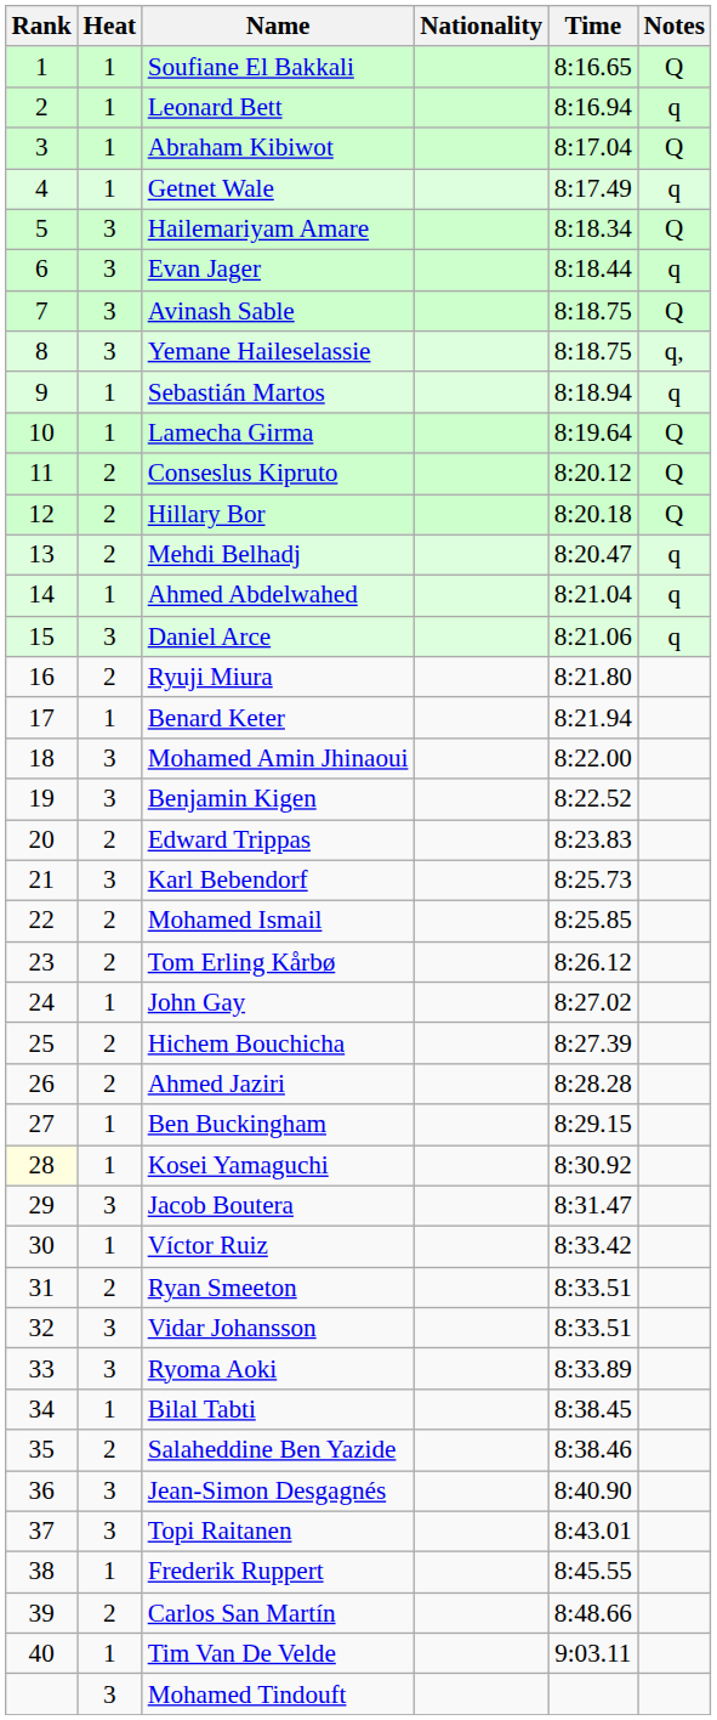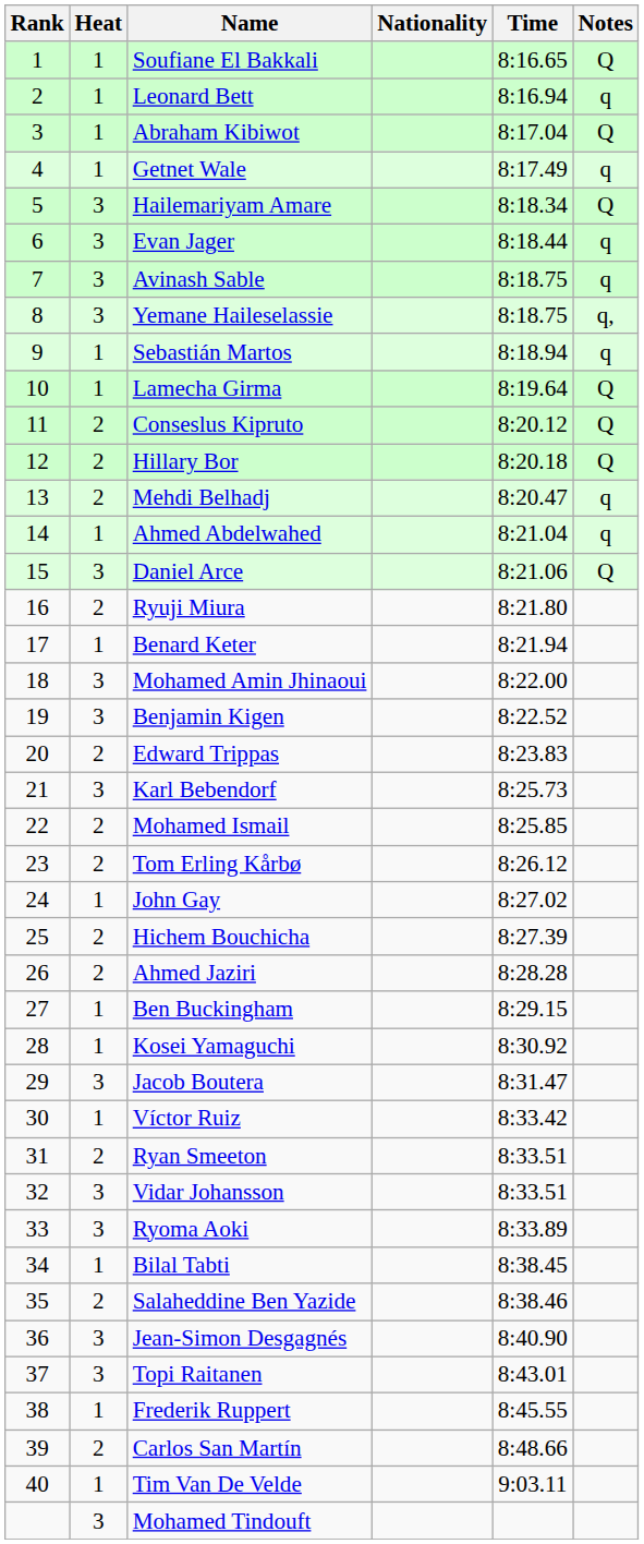 <table class="wikitable sortable" style="text-align:center">
 <tr>
 <th>Rank</th>
 <th>Heat</th>
 <th>Name</th>
 <th>Nationality</th>
 <th>Time</th>
 <th>Notes</th>
 </tr>
 <tr bgcolor=ccffcc>
 <td>1</td>
 <td>1</td>
 <td align=left><a href='#'>Soufiane El Bakkali</a></td>
 <td align=left></td>
 <td>8:16.65</td>
 <td>Q</td>
 </tr>
 <tr bgcolor=ccffcc>
 <td>2</td>
 <td>1</td>
 <td align=left><a href='#'>Leonard Bett</a></td>
 <td align=left></td>
 <td>8:16.94</td>
 <td>q</td>
 </tr>
 <tr bgcolor=ccffcc>
 <td>3</td>
 <td>1</td>
 <td align=left><a href='#'>Abraham Kibiwot</a></td>
 <td align=left></td>
 <td>8:17.04</td>
 <td>Q</td>
 </tr>
 <tr bgcolor=ddffdd>
 <td>4</td>
 <td>1</td>
 <td align=left><a href='#'>Getnet Wale</a></td>
 <td align=left></td>
 <td>8:17.49</td>
 <td>q</td>
 </tr>
 <tr bgcolor=ccffcc>
 <td>5</td>
 <td>3</td>
 <td align=left><a href='#'>Hailemariyam Amare</a></td>
 <td align=left></td>
 <td>8:18.34</td>
 <td>Q</td>
 </tr>
 <tr bgcolor=ccffcc>
 <td>6</td>
 <td>3</td>
 <td align=left><a href='#'>Evan Jager</a></td>
 <td align=left></td>
 <td>8:18.44</td>
 <td>q</td>
 </tr>
 <tr bgcolor=ccffcc>
 <td>7</td>
 <td>3</td>
 <td align=left><a href='#'>Avinash Sable</a></td>
 <td align=left></td>
 <td>8:18.75</td>
-<td>Q</td>
+<td>q</td>
 </tr>
 <tr bgcolor=ddffdd>
 <td>8</td>
 <td>3</td>
 <td align=left><a href='#'>Yemane Haileselassie</a></td>
 <td align=left></td>
 <td>8:18.75</td>
 <td>q, </td>
 </tr>
 <tr bgcolor=ddffdd>
 <td>9</td>
 <td>1</td>
 <td align=left><a href='#'>Sebastián Martos</a></td>
 <td align=left></td>
 <td>8:18.94</td>
 <td>q</td>
 </tr>
 <tr bgcolor=ccffcc>
 <td>10</td>
 <td>1</td>
 <td align=left><a href='#'>Lamecha Girma</a></td>
 <td align=left></td>
 <td>8:19.64</td>
 <td>Q</td>
 </tr>
 <tr bgcolor=ccffcc>
 <td>11</td>
 <td>2</td>
 <td align=left><a href='#'>Conseslus Kipruto</a></td>
 <td align=left></td>
 <td>8:20.12</td>
 <td>Q</td>
 </tr>
 <tr bgcolor=ccffcc>
 <td>12</td>
 <td>2</td>
 <td align=left><a href='#'>Hillary Bor</a></td>
 <td align=left></td>
 <td>8:20.18</td>
 <td>Q</td>
 </tr>
 <tr bgcolor=ddffdd>
 <td>13</td>
 <td>2</td>
 <td align=left><a href='#'>Mehdi Belhadj</a></td>
 <td align=left></td>
 <td>8:20.47</td>
 <td>q</td>
 </tr>
 <tr bgcolor=ddffdd>
 <td>14</td>
 <td>1</td>
 <td align=left><a href='#'>Ahmed Abdelwahed</a></td>
 <td align=left></td>
 <td>8:21.04</td>
 <td>q</td>
 </tr>
 <tr bgcolor=ddffdd>
 <td>15</td>
 <td>3</td>
 <td align=left><a href='#'>Daniel Arce</a></td>
 <td align=left></td>
 <td>8:21.06</td>
-<td>q</td>
+<td>Q</td>
 </tr>
 <tr>
 <td>16</td>
 <td>2</td>
 <td align=left><a href='#'>Ryuji Miura</a></td>
 <td align=left></td>
 <td>8:21.80</td>
 <td></td>
 </tr>
 <tr>
 <td>17</td>
 <td>1</td>
 <td align=left><a href='#'>Benard Keter</a></td>
 <td align=left></td>
 <td>8:21.94</td>
 <td></td>
 </tr>
 <tr>
 <td>18</td>
 <td>3</td>
 <td align=left><a href='#'>Mohamed Amin Jhinaoui</a></td>
 <td align=left></td>
 <td>8:22.00</td>
 <td></td>
 </tr>
 <tr>
 <td>19</td>
 <td>3</td>
 <td align=left><a href='#'>Benjamin Kigen</a></td>
 <td align=left></td>
 <td>8:22.52</td>
 <td></td>
 </tr>
 <tr>
 <td>20</td>
 <td>2</td>
 <td align=left><a href='#'>Edward Trippas</a></td>
 <td align=left></td>
 <td>8:23.83</td>
 <td></td>
 </tr>
 <tr>
 <td>21</td>
 <td>3</td>
 <td align=left><a href='#'>Karl Bebendorf</a></td>
 <td align=left></td>
 <td>8:25.73</td>
 <td></td>
 </tr>
 <tr>
 <td>22</td>
 <td>2</td>
 <td align=left><a href='#'>Mohamed Ismail</a></td>
 <td align=left></td>
 <td>8:25.85</td>
 <td></td>
 </tr>
 <tr>
 <td>23</td>
 <td>2</td>
 <td align=left><a href='#'>Tom Erling Kårbø</a></td>
 <td align=left></td>
 <td>8:26.12</td>
 <td></td>
 </tr>
 <tr>
 <td>24</td>
 <td>1</td>
 <td align=left><a href='#'>John Gay</a></td>
 <td align=left></td>
 <td>8:27.02</td>
 <td></td>
 </tr>
 <tr>
 <td>25</td>
 <td>2</td>
 <td align=left><a href='#'>Hichem Bouchicha</a></td>
 <td align=left></td>
 <td>8:27.39</td>
 <td></td>
 </tr>
 <tr>
 <td>26</td>
 <td>2</td>
 <td align=left><a href='#'>Ahmed Jaziri</a></td>
 <td align=left></td>
 <td>8:28.28</td>
 <td></td>
 </tr>
 <tr>
 <td>27</td>
 <td>1</td>
 <td align=left><a href='#'>Ben Buckingham</a></td>
 <td align=left></td>
 <td>8:29.15</td>
 <td></td>
 </tr>
 <tr>
-<td style="background: lightyellow;">28</td>
+<td>28</td>
 <td>1</td>
 <td align=left><a href='#'>Kosei Yamaguchi</a></td>
 <td align=left></td>
 <td>8:30.92</td>
 <td></td>
 </tr>
 <tr>
 <td>29</td>
 <td>3</td>
 <td align=left><a href='#'>Jacob Boutera</a></td>
 <td align=left></td>
 <td>8:31.47</td>
 <td></td>
 </tr>
 <tr>
 <td>30</td>
 <td>1</td>
 <td align=left><a href='#'>Víctor Ruiz</a></td>
 <td align=left></td>
 <td>8:33.42</td>
 <td></td>
 </tr>
 <tr>
 <td>31</td>
 <td>2</td>
 <td align=left><a href='#'>Ryan Smeeton</a></td>
 <td align=left></td>
 <td>8:33.51</td>
 <td></td>
 </tr>
 <tr>
 <td>32</td>
 <td>3</td>
 <td align=left><a href='#'>Vidar Johansson</a></td>
 <td align=left></td>
 <td>8:33.51</td>
 <td></td>
 </tr>
 <tr>
 <td>33</td>
 <td>3</td>
 <td align=left><a href='#'>Ryoma Aoki</a></td>
 <td align=left></td>
 <td>8:33.89</td>
 <td></td>
 </tr>
 <tr>
 <td>34</td>
 <td>1</td>
 <td align=left><a href='#'>Bilal Tabti</a></td>
 <td align=left></td>
 <td>8:38.45</td>
 <td></td>
 </tr>
 <tr>
 <td>35</td>
 <td>2</td>
 <td align=left><a href='#'>Salaheddine Ben Yazide</a></td>
 <td align=left></td>
 <td>8:38.46</td>
 <td></td>
 </tr>
 <tr>
 <td>36</td>
 <td>3</td>
 <td align=left><a href='#'>Jean-Simon Desgagnés</a></td>
 <td align=left></td>
 <td>8:40.90</td>
 <td></td>
 </tr>
 <tr>
 <td>37</td>
 <td>3</td>
 <td align=left><a href='#'>Topi Raitanen</a></td>
 <td align=left></td>
 <td>8:43.01</td>
 <td></td>
 </tr>
 <tr>
 <td>38</td>
 <td>1</td>
 <td align=left><a href='#'>Frederik Ruppert</a></td>
 <td align=left></td>
 <td>8:45.55</td>
 <td></td>
 </tr>
 <tr>
 <td>39</td>
 <td>2</td>
 <td align=left><a href='#'>Carlos San Martín</a></td>
 <td align=left></td>
 <td>8:48.66</td>
 <td></td>
 </tr>
 <tr>
 <td>40</td>
 <td>1</td>
 <td align=left><a href='#'>Tim Van De Velde</a></td>
 <td align=left></td>
 <td>9:03.11</td>
 <td></td>
 </tr>
 <tr>
 <td></td>
 <td>3</td>
 <td align=left><a href='#'>Mohamed Tindouft</a></td>
 <td align=left></td>
 <td></td>
 <td></td>
 </tr>
 </table>
